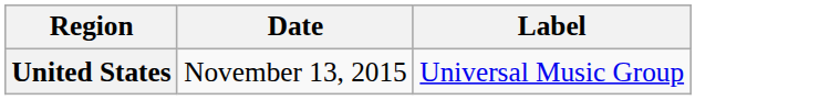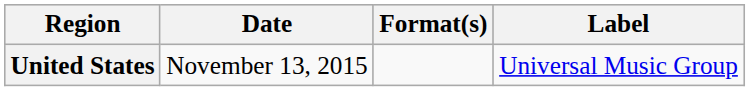 <table class="wikitable plainrowheaders">
 <tr>
 <th scope="col">Region</th>
 <th scope="col">Date</th>
+<th scope="col">Format(s)</th>
 <th scope="col">Label</th>
 </tr>
 <tr>
 <th scope="row">United States</th>
 <td>November 13, 2015</td>
+<td></td>
 <td><a href='#'>Universal Music Group</a></td>
 </tr>
 </table>
